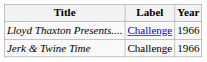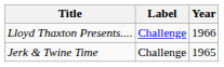 <table class="wikitable">
 <tr>
 <th>Title</th>
 <th>Label</th>
 <th>Year</th>
 </tr>
 <tr>
 <td><em>Lloyd Thaxton Presents....</em></td>
 <td><a href='#'>Challenge</a></td>
 <td>1966</td>
 </tr>
 <tr>
 <td><em>Jerk & Twine Time</em></td>
 <td>Challenge</td>
-<td>1966</td>
+<td>1965</td>
 </tr>
 </table>
